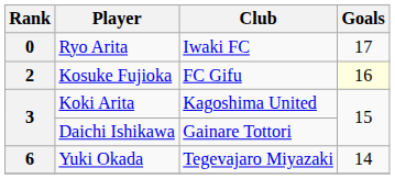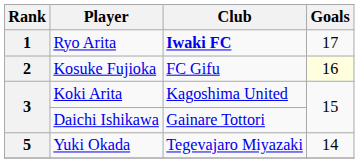 <table class="wikitable" style="text-align:center">
 <tr>
 <th>Rank</th>
 <th>Player</th>
 <th>Club</th>
 <th>Goals</th>
 </tr>
 <tr>
-<th rowspan=1>0</th>
+<th rowspan=1>1</th>
 <td align="left"> <a href='#'>Ryo Arita</a></td>
-<td align="left"><a href='#'>Iwaki FC</a></td>
+<td align="left"><strong><a href='#'>Iwaki FC</a></strong></td>
 <td rowspan=1>17</td>
 </tr>
 <tr>
 <th rowspan=1>2</th>
 <td align="left"> <a href='#'>Kosuke Fujioka</a></td>
 <td align="left"><a href='#'>FC Gifu</a></td>
 <td rowspan=1 style="background: lightyellow;">16</td>
 </tr>
 <tr>
 <th rowspan=2>3</th>
 <td align="left"> <a href='#'>Koki Arita</a></td>
 <td align="left"><a href='#'>Kagoshima United</a></td>
 <td rowspan=2>15</td>
 </tr>
 <tr>
 <td align="left"> <a href='#'>Daichi Ishikawa</a></td>
 <td align="left"><a href='#'>Gainare Tottori</a></td>
 </tr>
 <tr>
-<th rowspan=1>6</th>
+<th rowspan=1>5</th>
 <td align="left"> <a href='#'>Yuki Okada</a></td>
 <td align="left"><a href='#'>Tegevajaro Miyazaki</a></td>
 <td rowspan=1>14</td>
 </tr>
 <tr>
 </tr>
 </table>
